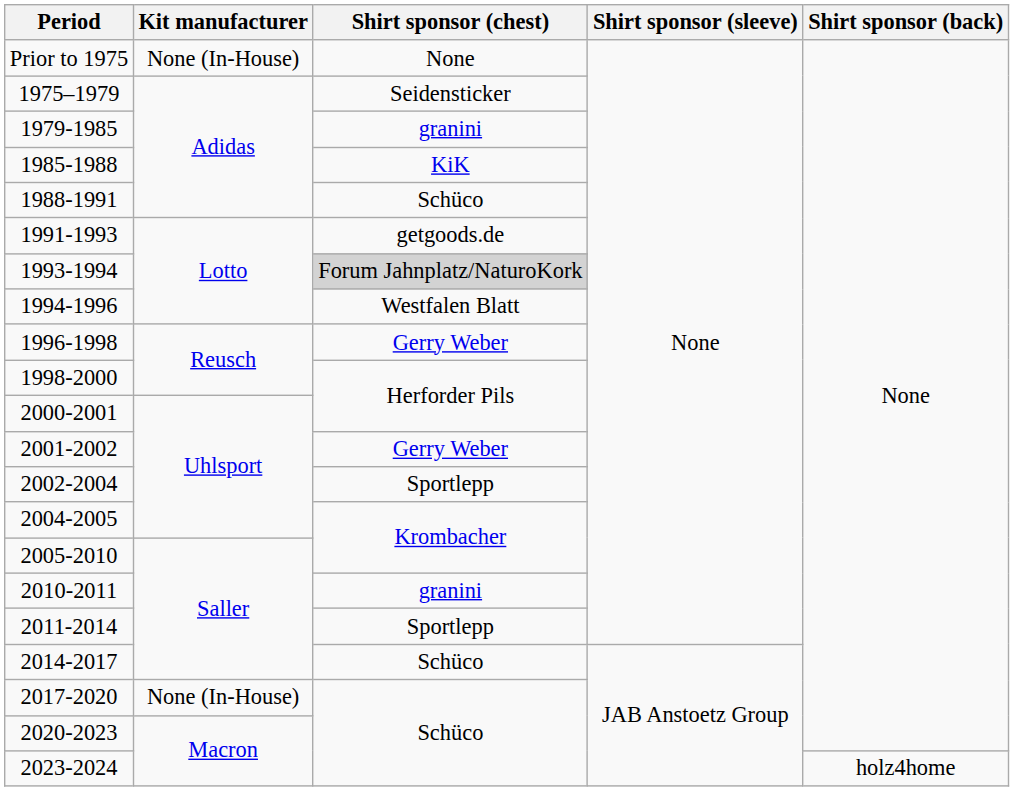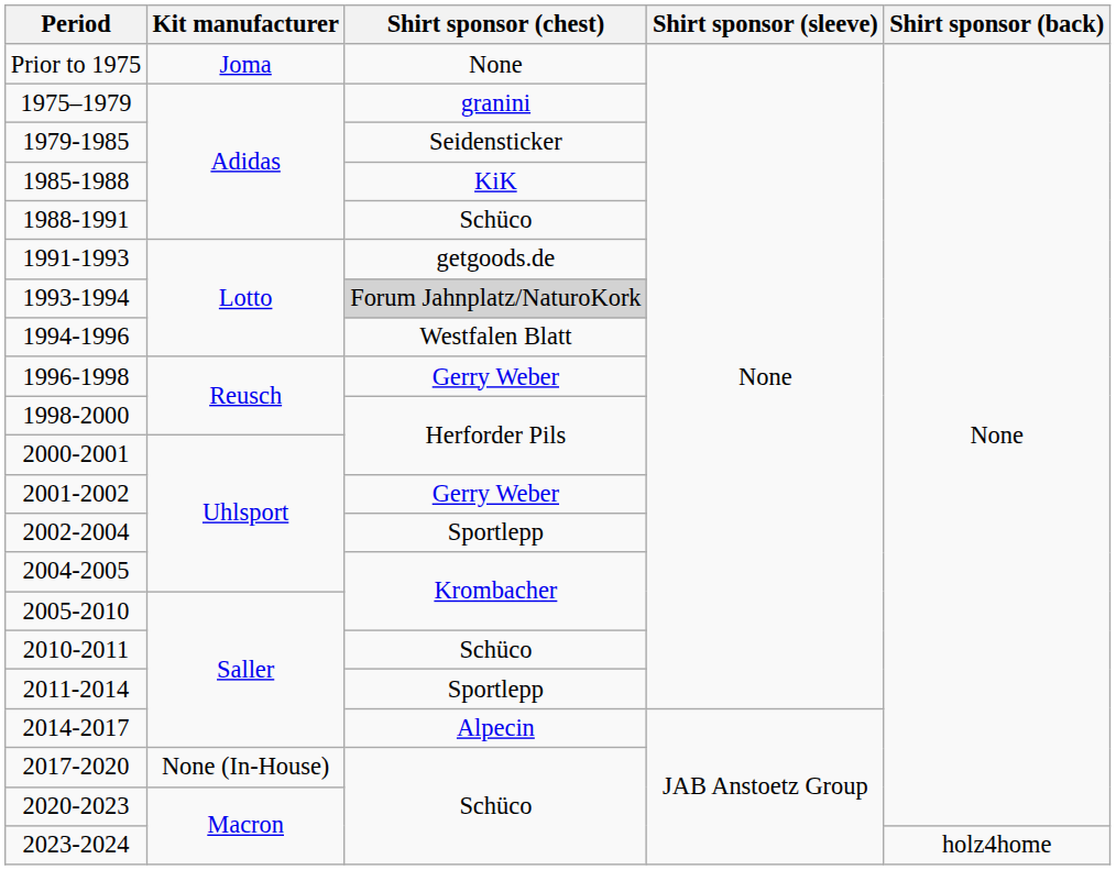 <table class="wikitable" style="text-align: center">
 <tr>
 <th>Period</th>
 <th>Kit manufacturer</th>
 <th>Shirt sponsor (chest)</th>
 <th>Shirt sponsor (sleeve)</th>
 <th>Shirt sponsor (back)</th>
 </tr>
 <tr>
 <td>Prior to 1975</td>
-<td>None (In-House)</td>
+<td><a href='#'>Joma</a></td>
 <td>None</td>
 <td rowspan="17">None</td>
 <td rowspan="20">None</td>
 </tr>
 <tr>
 <td>1975–1979</td>
 <td rowspan="4"><a href='#'>Adidas</a></td>
-<td>Seidensticker</td>
+<td><a href='#'>granini</a></td>
 </tr>
 <tr>
 <td>1979-1985</td>
-<td><a href='#'>granini</a></td>
+<td>Seidensticker</td>
 </tr>
 <tr>
 <td>1985-1988</td>
 <td><a href='#'>KiK</a></td>
 </tr>
 <tr>
 <td>1988-1991</td>
 <td>Schüco</td>
 </tr>
 <tr>
 <td>1991-1993</td>
 <td rowspan="3"><a href='#'>Lotto</a></td>
 <td>getgoods.de</td>
 </tr>
 <tr>
 <td>1993-1994</td>
 <td style="background: lightgrey;">Forum Jahnplatz/NaturoKork</td>
 </tr>
 <tr>
 <td>1994-1996</td>
 <td>Westfalen Blatt</td>
 </tr>
 <tr>
 <td>1996-1998</td>
 <td rowspan="2"><a href='#'>Reusch</a></td>
 <td><a href='#'>Gerry Weber</a></td>
 </tr>
 <tr>
 <td>1998-2000</td>
 <td rowspan="2">Herforder Pils</td>
 </tr>
 <tr>
 <td>2000-2001</td>
 <td rowspan="4"><a href='#'>Uhlsport</a></td>
 </tr>
 <tr>
 <td>2001-2002</td>
 <td><a href='#'>Gerry Weber</a></td>
 </tr>
 <tr>
 <td>2002-2004</td>
 <td>Sportlepp</td>
 </tr>
 <tr>
 <td>2004-2005</td>
 <td rowspan="2"><a href='#'>Krombacher</a></td>
 </tr>
 <tr>
 <td>2005-2010</td>
 <td rowspan="4"><a href='#'>Saller</a></td>
 </tr>
 <tr>
 <td>2010-2011</td>
-<td><a href='#'>granini</a></td>
+<td>Schüco</td>
 </tr>
 <tr>
 <td>2011-2014</td>
 <td>Sportlepp</td>
 </tr>
 <tr>
 <td>2014-2017</td>
-<td>Schüco</td>
+<td><a href='#'>Alpecin</a></td>
 <td rowspan="4">JAB Anstoetz Group</td>
 </tr>
 <tr>
 <td>2017-2020</td>
 <td>None (In-House)</td>
 <td rowspan="3">Schüco</td>
 </tr>
 <tr>
 <td>2020-2023</td>
 <td rowspan="2"><a href='#'>Macron</a></td>
 </tr>
 <tr>
 <td>2023-2024</td>
 <td>holz4home</td>
 </tr>
 </table>
